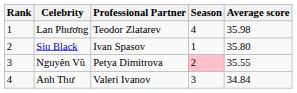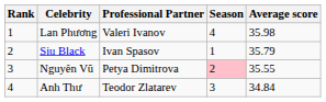 <table class="wikitable">
 <tr>
 <th>Rank</th>
 <th>Celebrity</th>
 <th>Professional Partner</th>
 <th>Season</th>
 <th>Average score</th>
 </tr>
 <tr>
 <td>1</td>
 <td>Lan Phương</td>
-<td>Teodor Zlatarev</td>
+<td>Valeri Ivanov</td>
 <td>4</td>
 <td>35.98</td>
 </tr>
 <tr>
 <td>2</td>
 <td><a href='#'>Siu Black</a></td>
 <td>Ivan Spasov</td>
 <td>1</td>
-<td>35.80</td>
+<td>35.79</td>
 </tr>
 <tr>
 <td>3</td>
 <td>Nguyên Vũ</td>
 <td>Petya Dimitrova</td>
 <td style="background: pink;">2</td>
 <td>35.55</td>
 </tr>
 <tr>
 <td>4</td>
 <td>Anh Thư</td>
-<td>Valeri Ivanov</td>
+<td>Teodor Zlatarev</td>
 <td>3</td>
 <td>34.84</td>
 </tr>
 </table>
